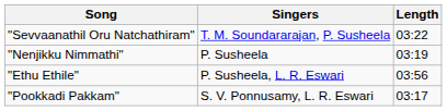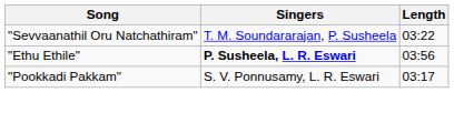 <table class="wikitable">
 <tr>
 <th>Song</th>
 <th>Singers</th>
 <th>Length</th>
 </tr>
 <tr>
 <td>"Sevvaanathil Oru Natchathiram"</td>
 <td><a href='#'>T. M. Soundararajan</a>, <a href='#'>P. Susheela</a></td>
 <td>03:22</td>
 </tr>
 <tr>
-<td>"Nenjikku Nimmathi"</td>
-<td>P. Susheela</td>
-<td>03:19</td>
-</tr>
-<tr>
 <td>"Ethu Ethile"</td>
-<td>P. Susheela, <a href='#'>L. R. Eswari</a></td>
+<td><strong>P. Susheela, <a href='#'>L. R. Eswari</a></strong></td>
 <td>03:56</td>
 </tr>
 <tr>
 <td>"Pookkadi Pakkam"</td>
 <td>S. V. Ponnusamy, L. R. Eswari</td>
 <td>03:17</td>
 </tr>
 </table>
